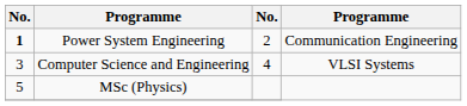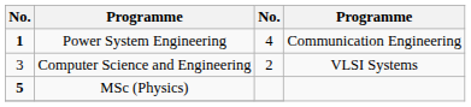 <table class="wikitable sortable" style="text-align:center">
 <tr>
 <th scope=col>No.</th>
 <th scope=col>Programme</th>
 <th scope=col>No.</th>
 <th scope=col>Programme</th>
 </tr>
 <tr>
 <td><strong>1</strong></td>
 <td>Power System Engineering</td>
-<td>2</td>
+<td>4</td>
 <td>Communication Engineering</td>
 </tr>
 <tr>
 <td>3</td>
 <td>Computer Science and Engineering</td>
-<td>4</td>
+<td>2</td>
 <td>VLSI Systems</td>
 </tr>
 <tr>
-<td>5</td>
+<td><strong>5</strong></td>
 <td>MSc (Physics)</td>
 <td align-center></td>
 </tr>
 <tr>
 </tr>
 </table>
